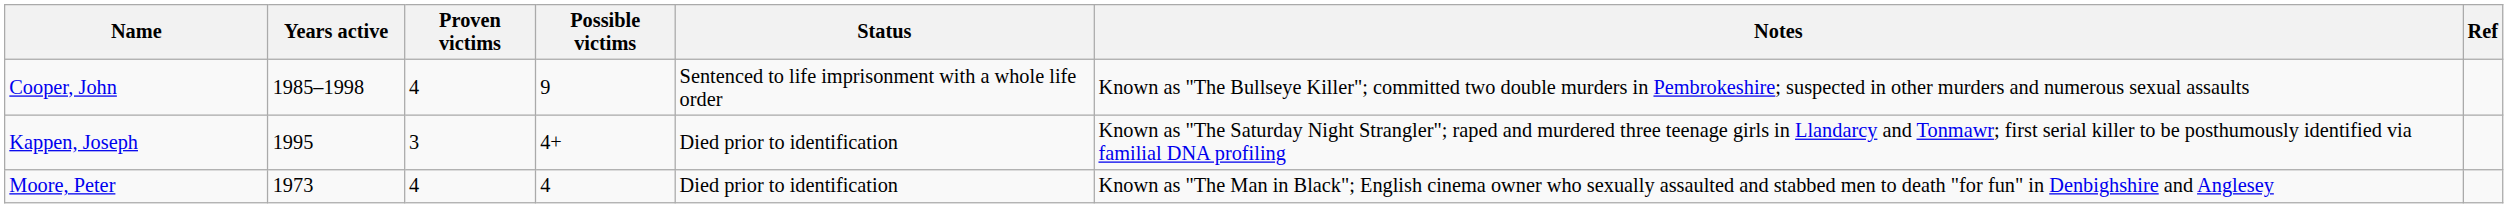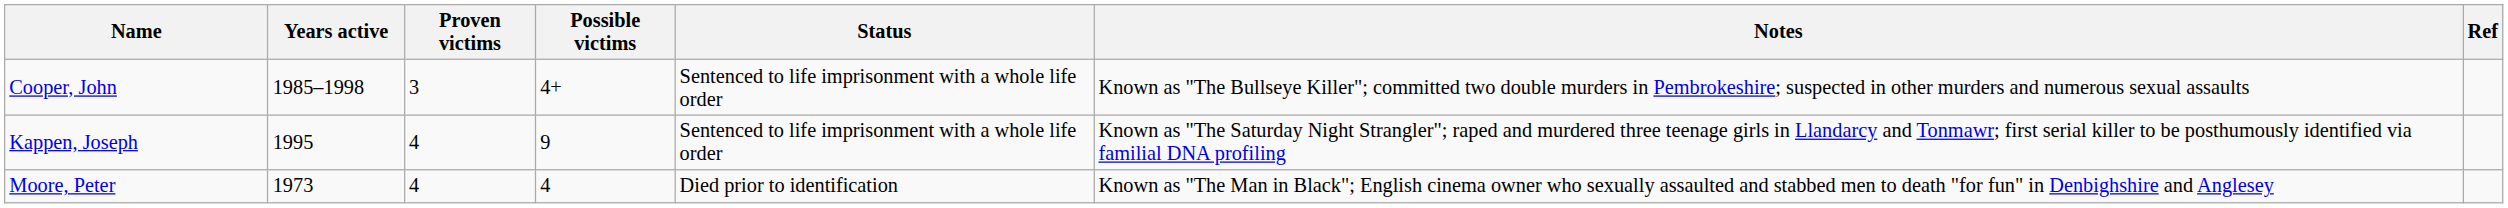 <table class="wikitable sortable">
 <tr>
 <th width="200px">Name</th>
 <th width="100px">Years active</th>
 <th data-sort-type="number">Proven victims</th>
 <th data-sort-type="number">Possible victims</th>
 <th>Status</th>
 <th>Notes</th>
 <th>Ref</th>
 </tr>
 <tr>
 <td><a href='#'>Cooper, John</a></td>
 <td>1985–1998</td>
-<td>4</td>
-<td>9</td>
+<td>3</td>
+<td>4+</td>
 <td>Sentenced to life imprisonment with a whole life order</td>
 <td>Known as "The Bullseye Killer"; committed two double murders in <a href='#'>Pembrokeshire</a>; suspected in other murders and numerous sexual assaults</td>
 <td></td>
 </tr>
 <tr>
 <td><a href='#'>Kappen, Joseph</a></td>
 <td>1995</td>
-<td>3</td>
-<td>4+</td>
-<td>Died prior to identification</td>
+<td>4</td>
+<td>9</td>
+<td>Sentenced to life imprisonment with a whole life order</td>
 <td>Known as "The Saturday Night Strangler"; raped and murdered three teenage girls in <a href='#'>Llandarcy</a> and <a href='#'>Tonmawr</a>; first serial killer to be posthumously identified via <a href='#'>familial DNA profiling</a></td>
 <td></td>
 </tr>
 <tr>
 <td><a href='#'>Moore, Peter</a></td>
 <td>1973</td>
 <td>4</td>
 <td>4</td>
 <td>Died prior to identification</td>
 <td>Known as "The Man in Black"; English cinema owner who sexually assaulted and stabbed men to death "for fun" in <a href='#'>Denbighshire</a> and <a href='#'>Anglesey</a></td>
 <td></td>
 </tr>
 </table>
